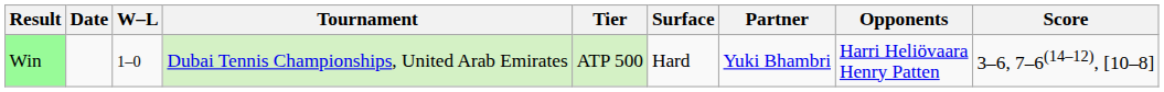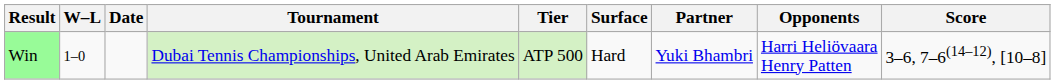 <table class="sortable wikitable">
 <tr>
 <th>Result</th>
+<th class="unsortable">W–L</th>
 <th>Date</th>
-<th class="unsortable">W–L</th>
 <th>Tournament</th>
 <th>Tier</th>
 <th>Surface</th>
 <th>Partner</th>
 <th>Opponents</th>
 <th class="unsortable">Score</th>
 </tr>
 <tr>
 <td bgcolor=98FB98>Win</td>
+<td><small>1–0</small></td>
 <td><a href='#'></a></td>
-<td><small>1–0</small></td>
 <td style="background:#D4F1C5;"><a href='#'>Dubai Tennis Championships</a>, United Arab Emirates</td>
 <td style="background:#D4F1C5;">ATP 500</td>
 <td>Hard</td>
 <td> <a href='#'>Yuki Bhambri</a></td>
 <td> <a href='#'>Harri Heliövaara</a> <br> <a href='#'>Henry Patten</a></td>
 <td>3–6, 7–6<sup>(14–12)</sup>, [10–8]</td>
 </tr>
 </table>
